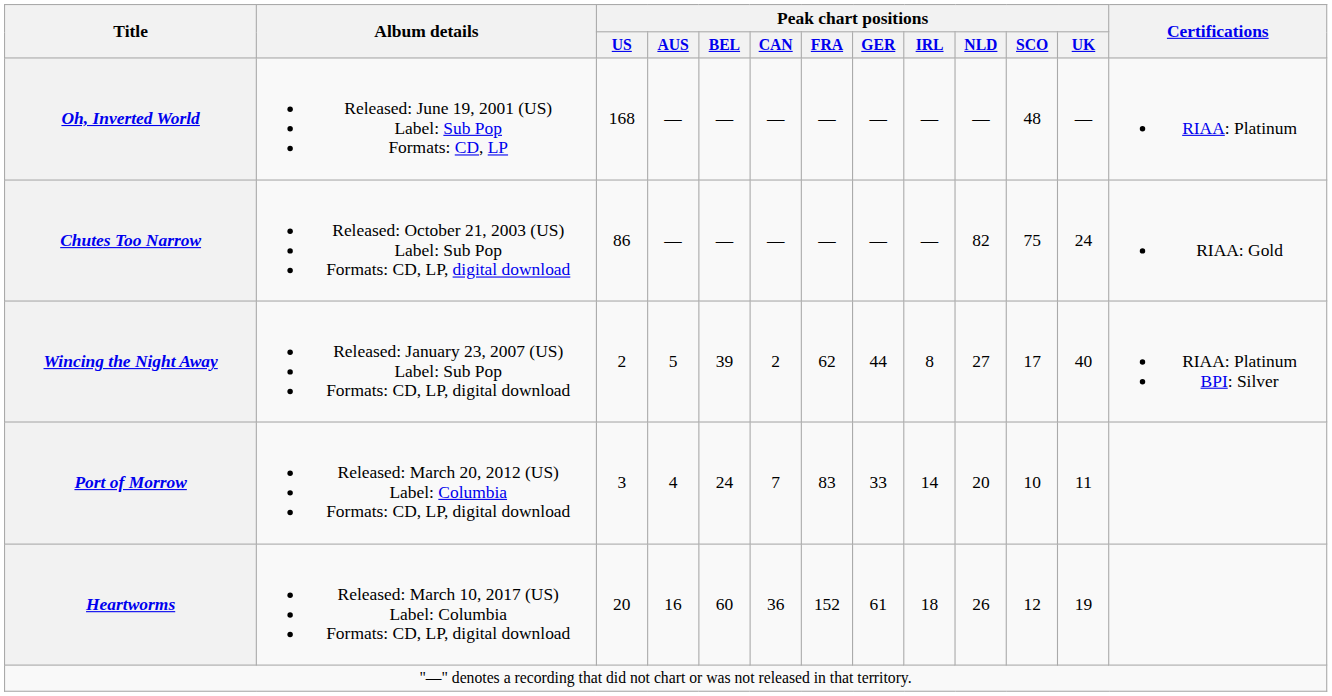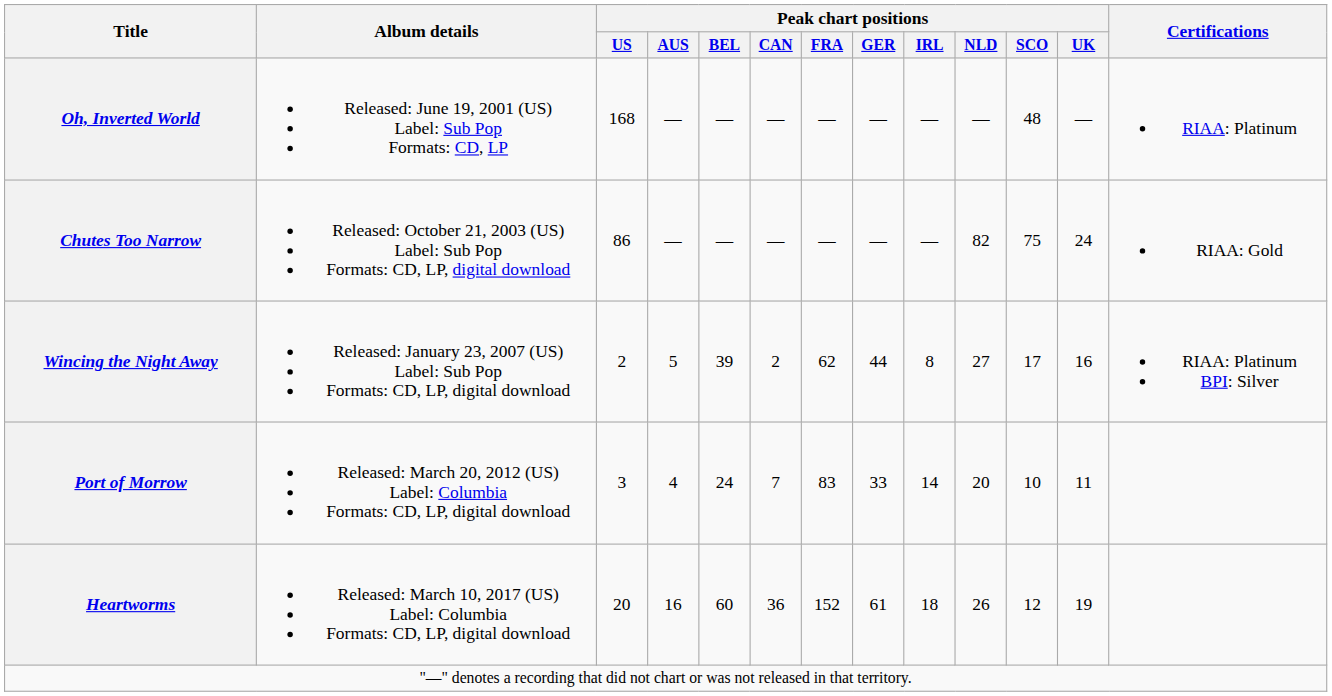 <table class="wikitable plainrowheaders" style="text-align:center;">
 <tr>
 <th scope="col" rowspan="2" style="width:14em;">Title</th>
 <th scope="col" rowspan="2" style="width:19em;">Album details</th>
 <th scope="col" colspan="10">Peak chart positions</th>
 <th scope="col" rowspan="2" style="width:12em;"><a href='#'>Certifications</a></th>
 </tr>
 <tr>
 <th scope="col" style="width:2.8em;font-size:90%;"><a href='#'>US</a><br></th>
 <th scope="col" style="width:2.8em;font-size:90%;"><a href='#'>AUS</a><br></th>
 <th scope="col" style="width:2.8em;font-size:90%;"><a href='#'>BEL</a><br></th>
 <th scope="col" style="width:2.8em;font-size:90%;"><a href='#'>CAN</a><br></th>
 <th scope="col" style="width:2.8em;font-size:90%;"><a href='#'>FRA</a><br></th>
 <th scope="col" style="width:2.8em;font-size:90%;"><a href='#'>GER</a><br></th>
 <th scope="col" style="width:2.8em;font-size:90%;"><a href='#'>IRL</a><br></th>
 <th scope="col" style="width:2.8em;font-size:90%;"><a href='#'>NLD</a><br></th>
 <th scope="col" style="width:2.8em;font-size:90%;"><a href='#'>SCO</a><br></th>
 <th scope="col" style="width:2.8em;font-size:90%;"><a href='#'>UK</a><br></th>
 </tr>
 <tr>
 <th scope="row"><em><a href='#'>Oh, Inverted World</a></em></th>
 <td><br><ul><li>Released: June 19, 2001 <span>(US)</span></li><li>Label: <a href='#'>Sub Pop</a></li><li>Formats: <a href='#'>CD</a>, <a href='#'>LP</a></li></ul></td>
 <td>168</td>
 <td>—</td>
 <td>—</td>
 <td>—</td>
 <td>—</td>
 <td>—</td>
 <td>—</td>
 <td>—</td>
 <td>48</td>
 <td>—</td>
 <td><br><ul><li><a href='#'>RIAA</a>: Platinum</li></ul></td>
 </tr>
 <tr>
 <th scope="row"><em><a href='#'>Chutes Too Narrow</a></em></th>
 <td><br><ul><li>Released: October 21, 2003 <span>(US)</span></li><li>Label: Sub Pop</li><li>Formats: CD, LP, <a href='#'>digital download</a></li></ul></td>
 <td>86</td>
 <td>—</td>
 <td>—</td>
 <td>—</td>
 <td>—</td>
 <td>—</td>
 <td>—</td>
 <td>82</td>
 <td>75</td>
 <td>24</td>
 <td><br><ul><li>RIAA: Gold</li></ul></td>
 </tr>
 <tr>
 <th scope="row"><em><a href='#'>Wincing the Night Away</a></em></th>
 <td><br><ul><li>Released: January 23, 2007 <span>(US)</span></li><li>Label: Sub Pop</li><li>Formats: CD, LP, digital download</li></ul></td>
 <td>2</td>
 <td>5</td>
 <td>39</td>
 <td>2</td>
 <td>62</td>
 <td>44</td>
 <td>8</td>
 <td>27</td>
 <td>17</td>
-<td>40</td>
+<td>16</td>
 <td><br><ul><li>RIAA: Platinum</li><li><a href='#'>BPI</a>: Silver</li></ul></td>
 </tr>
 <tr>
 <th scope="row"><em><a href='#'>Port of Morrow</a></em></th>
 <td><br><ul><li>Released: March 20, 2012 <span>(US)</span></li><li>Label: <a href='#'>Columbia</a></li><li>Formats: CD, LP, digital download</li></ul></td>
 <td>3</td>
 <td>4</td>
 <td>24</td>
 <td>7</td>
 <td>83</td>
 <td>33</td>
 <td>14</td>
 <td>20</td>
 <td>10</td>
 <td>11</td>
 <td></td>
 </tr>
 <tr>
 <th scope="row"><em><a href='#'>Heartworms</a></em></th>
 <td><br><ul><li>Released: March 10, 2017 <span>(US)</span></li><li>Label: Columbia</li><li>Formats: CD, LP, digital download</li></ul></td>
 <td>20</td>
 <td>16</td>
 <td>60</td>
 <td>36</td>
 <td>152</td>
 <td>61</td>
 <td>18</td>
 <td>26</td>
 <td>12</td>
 <td>19</td>
 <td></td>
 </tr>
 <tr>
 <td colspan="14" style="font-size:90%">"—" denotes a recording that did not chart or was not released in that territory.</td>
 </tr>
 </table>
